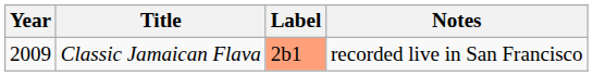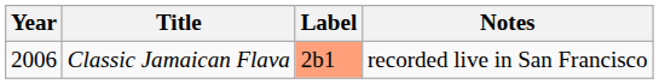 <table class="wikitable">
 <tr>
 <th>Year</th>
 <th>Title</th>
 <th>Label</th>
 <th>Notes</th>
 </tr>
 <tr>
-<td>2009</td>
+<td>2006</td>
 <td><em>Classic Jamaican Flava</em></td>
 <td style="background: lightsalmon;">2b1</td>
 <td>recorded live in San Francisco</td>
 </tr>
 </table>
